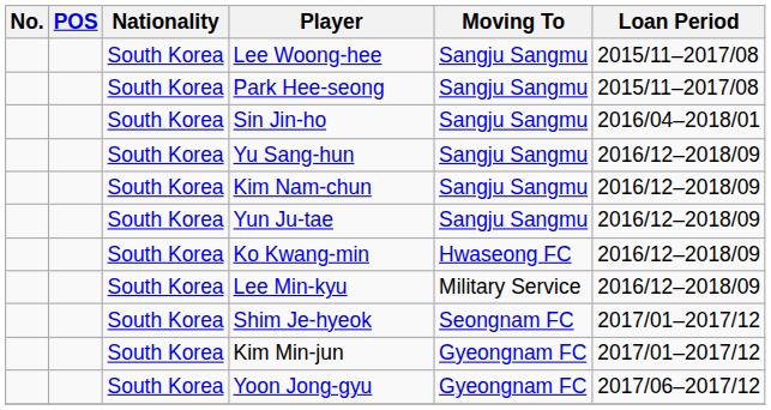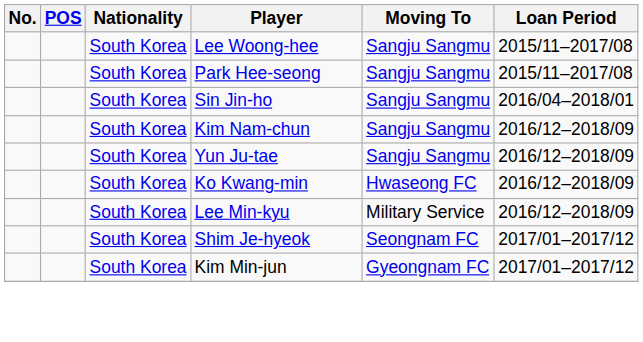 <table class="wikitable sortable" style="text-align: left">
 <tr>
 <th>No.</th>
 <th><a href='#'>POS</a></th>
 <th>Nationality</th>
 <th width=150>Player</th>
 <th>Moving To</th>
 <th>Loan Period</th>
 </tr>
 <tr>
 <td></td>
 <td></td>
 <td> <a href='#'>South Korea</a></td>
 <td><a href='#'>Lee Woong-hee</a></td>
 <td> <a href='#'>Sangju Sangmu</a></td>
 <td>2015/11–2017/08</td>
 </tr>
 <tr>
 <td></td>
 <td></td>
 <td> <a href='#'>South Korea</a></td>
 <td><a href='#'>Park Hee-seong</a></td>
 <td> <a href='#'>Sangju Sangmu</a></td>
 <td>2015/11–2017/08</td>
 </tr>
 <tr>
 <td></td>
 <td></td>
 <td> <a href='#'>South Korea</a></td>
 <td><a href='#'>Sin Jin-ho</a></td>
 <td> <a href='#'>Sangju Sangmu</a></td>
 <td>2016/04–2018/01</td>
-</tr>
-<tr>
-<td></td>
-<td></td>
-<td> <a href='#'>South Korea</a></td>
-<td><a href='#'>Yu Sang-hun</a></td>
-<td> <a href='#'>Sangju Sangmu</a></td>
-<td>2016/12–2018/09</td>
 </tr>
 <tr>
 <td></td>
 <td></td>
 <td> <a href='#'>South Korea</a></td>
 <td><a href='#'>Kim Nam-chun</a></td>
 <td> <a href='#'>Sangju Sangmu</a></td>
 <td>2016/12–2018/09</td>
 </tr>
 <tr>
 <td></td>
 <td></td>
 <td> <a href='#'>South Korea</a></td>
 <td><a href='#'>Yun Ju-tae</a></td>
 <td> <a href='#'>Sangju Sangmu</a></td>
 <td>2016/12–2018/09</td>
 </tr>
 <tr>
 <td></td>
 <td></td>
 <td> <a href='#'>South Korea</a></td>
 <td><a href='#'>Ko Kwang-min</a></td>
 <td> <a href='#'>Hwaseong FC</a></td>
 <td>2016/12–2018/09</td>
 </tr>
 <tr>
 <td></td>
 <td></td>
 <td> <a href='#'>South Korea</a></td>
 <td><a href='#'>Lee Min-kyu</a></td>
 <td>Military Service</td>
 <td>2016/12–2018/09</td>
 </tr>
 <tr>
 <td></td>
 <td></td>
 <td> <a href='#'>South Korea</a></td>
 <td><a href='#'>Shim Je-hyeok</a></td>
 <td> <a href='#'>Seongnam FC</a></td>
 <td>2017/01–2017/12</td>
 </tr>
 <tr>
 <td></td>
 <td></td>
 <td> <a href='#'>South Korea</a></td>
 <td>Kim Min-jun</td>
 <td> <a href='#'>Gyeongnam FC</a></td>
 <td>2017/01–2017/12</td>
 </tr>
 <tr>
-<td></td>
-<td></td>
-<td> <a href='#'>South Korea</a></td>
-<td><a href='#'>Yoon Jong-gyu</a></td>
-<td> <a href='#'>Gyeongnam FC</a></td>
-<td>2017/06–2017/12</td>
-</tr>
-<tr>
 </tr>
 </table>
